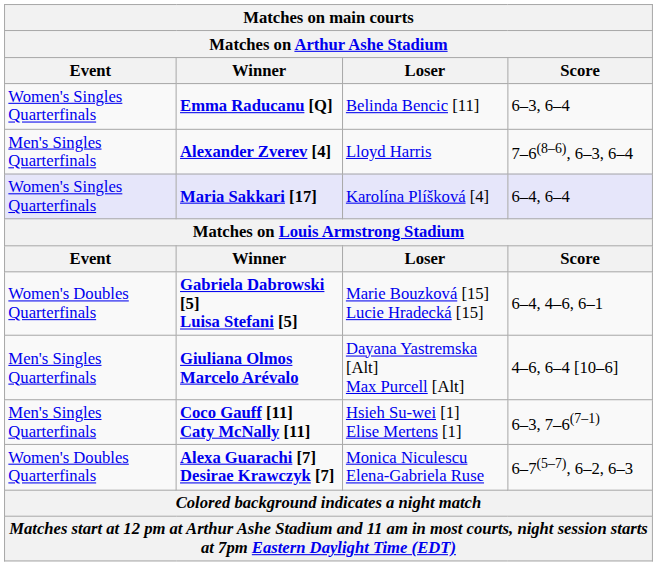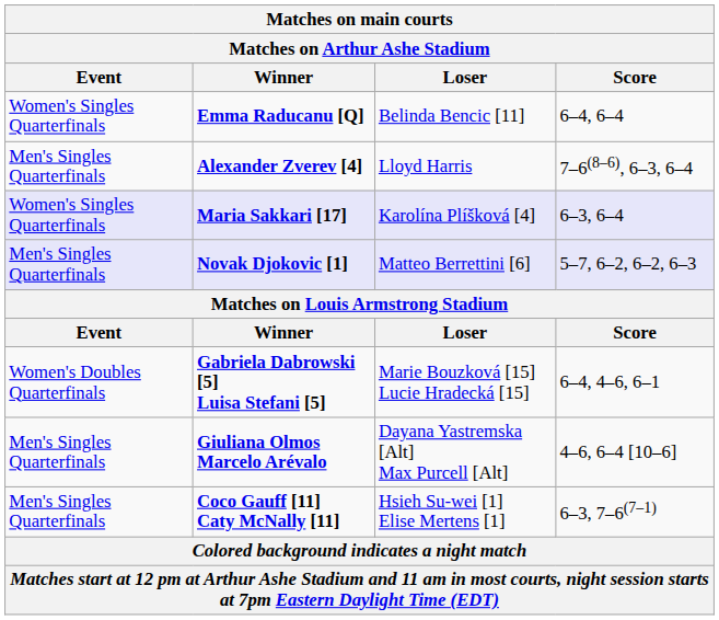 <table class="wikitable" style="margin:auto;">
 <tr>
 <th colspan="4" style="white-space:nowrap;">Matches on main courts</th>
 </tr>
 <tr>
 <th colspan="4"><strong>Matches on <a href='#'>Arthur Ashe Stadium</a></strong></th>
 </tr>
 <tr>
 <th width="250">Event</th>
 <th width="250">Winner</th>
 <th width="250">Loser</th>
 <th width="250">Score</th>
 </tr>
 <tr>
 <td><a href='#'>Women's Singles Quarterfinals</a></td>
 <td><strong> <a href='#'>Emma Raducanu</a> [Q]</strong></td>
 <td> <a href='#'>Belinda Bencic</a> [11]</td>
-<td>6–3, 6–4</td>
+<td>6–4, 6–4</td>
 </tr>
 <tr>
 <td><a href='#'>Men's Singles Quarterfinals</a></td>
 <td><strong> <a href='#'>Alexander Zverev</a> [4]</strong></td>
 <td> <a href='#'>Lloyd Harris</a></td>
 <td>7–6<sup>(8–6)</sup>, 6–3, 6–4</td>
 </tr>
 <tr bgcolor="lavender">
 <td><a href='#'>Women's Singles Quarterfinals</a></td>
 <td><strong> <a href='#'>Maria Sakkari</a> [17]</strong></td>
 <td> <a href='#'>Karolína Plíšková</a> [4]</td>
-<td>6–4, 6–4</td>
+<td>6–3, 6–4</td>
+</tr>
+<tr bgcolor="lavender">
+<td><a href='#'>Men's Singles Quarterfinals</a></td>
+<td><strong> <a href='#'>Novak Djokovic</a> [1]</strong></td>
+<td> <a href='#'>Matteo Berrettini</a> [6]</td>
+<td>5–7, 6–2, 6–2, 6–3</td>
 </tr>
 <tr>
 <th colspan="4"><strong>Matches on <a href='#'>Louis Armstrong Stadium</a></strong></th>
 </tr>
 <tr>
 <th width="250">Event</th>
 <th width="250">Winner</th>
 <th width="250">Loser</th>
 <th width="250">Score</th>
 </tr>
 <tr>
 <td><a href='#'>Women's Doubles Quarterfinals</a></td>
 <td><strong> <a href='#'>Gabriela Dabrowski</a> [5] <br>  <a href='#'>Luisa Stefani</a> [5]</strong></td>
 <td> <a href='#'>Marie Bouzková</a> [15] <br>  <a href='#'>Lucie Hradecká</a> [15]</td>
 <td>6–4, 4–6, 6–1</td>
 </tr>
 <tr>
 <td><a href='#'>Men's Singles Quarterfinals</a></td>
 <td><strong> <a href='#'>Giuliana Olmos</a> <br>  <a href='#'>Marcelo Arévalo</a></strong></td>
 <td> <a href='#'>Dayana Yastremska</a> [Alt] <br>  <a href='#'>Max Purcell</a> [Alt]</td>
 <td>4–6, 6–4 [10–6]</td>
 </tr>
 <tr>
 <td><a href='#'>Men's Singles Quarterfinals</a></td>
 <td><strong> <a href='#'>Coco Gauff</a> [11] <br>  <a href='#'>Caty McNally</a> [11]</strong></td>
 <td> <a href='#'>Hsieh Su-wei</a> [1] <br>  <a href='#'>Elise Mertens</a> [1]</td>
 <td>6–3, 7–6<sup>(7–1)</sup></td>
 </tr>
 <tr>
-<td><a href='#'>Women's Doubles Quarterfinals</a></td>
-<td><strong> <a href='#'>Alexa Guarachi</a> [7] <br>  <a href='#'>Desirae Krawczyk</a> [7]</strong></td>
-<td> <a href='#'>Monica Niculescu</a> <br>  <a href='#'>Elena-Gabriela Ruse</a></td>
-<td>6–7<sup>(5–7)</sup>, 6–2, 6–3</td>
-</tr>
-<tr>
 <th colspan="4"><em>Colored background indicates a night match</em></th>
 </tr>
 <tr>
 <th colspan="4"><em>Matches start at 12 pm at Arthur Ashe Stadium and 11 am in most courts, night session starts at 7pm <a href='#'>Eastern Daylight Time (EDT)</a></em></th>
 </tr>
 </table>
